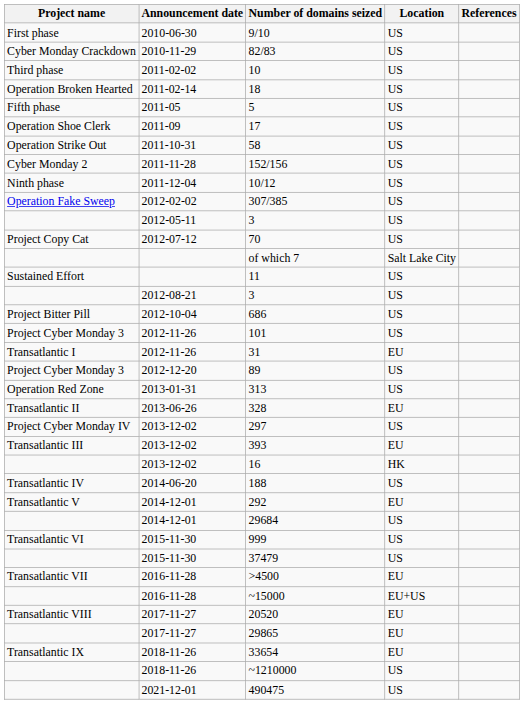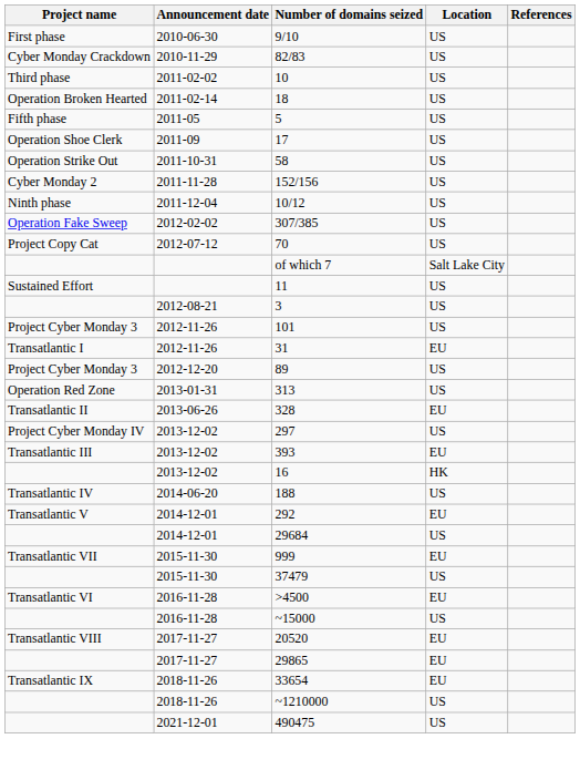 <table class="wikitable">
 <tr>
 <th>Project name</th>
 <th>Announcement date</th>
 <th>Number of domains seized</th>
 <th>Location</th>
 <th>References</th>
 </tr>
 <tr>
 <td>First phase</td>
 <td>2010-06-30</td>
 <td>9/10</td>
 <td>US</td>
 <td></td>
 </tr>
 <tr>
 <td>Cyber Monday Crackdown</td>
 <td>2010-11-29</td>
 <td>82/83</td>
 <td>US</td>
 <td></td>
 </tr>
 <tr>
 <td>Third phase</td>
 <td>2011-02-02</td>
 <td>10</td>
 <td>US</td>
 <td></td>
 </tr>
 <tr>
 <td>Operation Broken Hearted</td>
 <td>2011-02-14</td>
 <td>18</td>
 <td>US</td>
 <td></td>
 </tr>
 <tr>
 <td>Fifth phase</td>
 <td>2011-05</td>
 <td>5</td>
 <td>US</td>
 <td></td>
 </tr>
 <tr>
 <td>Operation Shoe Clerk</td>
 <td>2011-09</td>
 <td>17</td>
 <td>US</td>
 <td></td>
 </tr>
 <tr>
 <td>Operation Strike Out</td>
 <td>2011-10-31</td>
 <td>58</td>
 <td>US</td>
 <td></td>
 </tr>
 <tr>
 <td>Cyber Monday 2</td>
 <td>2011-11-28</td>
 <td>152/156</td>
 <td>US</td>
 <td></td>
 </tr>
 <tr>
 <td>Ninth phase</td>
 <td>2011-12-04</td>
 <td>10/12</td>
 <td>US</td>
 <td></td>
 </tr>
 <tr>
 <td><a href='#'>Operation Fake Sweep</a></td>
 <td>2012-02-02</td>
 <td>307/385</td>
 <td>US</td>
 <td></td>
 </tr>
 <tr>
-<td></td>
-<td>2012-05-11</td>
-<td>3</td>
-<td>US</td>
-<td></td>
-</tr>
-<tr>
 <td>Project Copy Cat</td>
 <td>2012-07-12</td>
 <td>70</td>
 <td>US</td>
 <td></td>
 </tr>
 <tr>
 <td></td>
 <td></td>
 <td>of which 7</td>
 <td>Salt Lake City</td>
 <td></td>
 </tr>
 <tr>
 <td>Sustained Effort</td>
 <td></td>
 <td>11</td>
 <td>US</td>
 <td></td>
 </tr>
 <tr>
 <td></td>
 <td>2012-08-21</td>
 <td>3</td>
-<td>US</td>
-<td></td>
-</tr>
-<tr>
-<td>Project Bitter Pill</td>
-<td>2012-10-04</td>
-<td>686</td>
 <td>US</td>
 <td></td>
 </tr>
 <tr>
 <td>Project Cyber Monday 3</td>
 <td>2012-11-26</td>
 <td>101</td>
 <td>US</td>
 <td></td>
 </tr>
 <tr>
 <td>Transatlantic I</td>
 <td>2012-11-26</td>
 <td>31</td>
 <td>EU</td>
 <td></td>
 </tr>
 <tr>
 <td>Project Cyber Monday 3</td>
 <td>2012-12-20</td>
 <td>89</td>
 <td>US</td>
 <td></td>
 </tr>
 <tr>
 <td>Operation Red Zone</td>
 <td>2013-01-31</td>
 <td>313</td>
 <td>US</td>
 <td></td>
 </tr>
 <tr>
 <td>Transatlantic II</td>
 <td>2013-06-26</td>
 <td>328</td>
 <td>EU</td>
 <td></td>
 </tr>
 <tr>
 <td>Project Cyber Monday IV</td>
 <td>2013-12-02</td>
 <td>297</td>
 <td>US</td>
 <td></td>
 </tr>
 <tr>
 <td>Transatlantic III</td>
 <td>2013-12-02</td>
 <td>393</td>
 <td>EU</td>
 <td></td>
 </tr>
 <tr>
 <td></td>
 <td>2013-12-02</td>
 <td>16</td>
 <td>HK</td>
 <td></td>
 </tr>
 <tr>
 <td>Transatlantic IV</td>
 <td>2014-06-20</td>
 <td>188</td>
 <td>US</td>
 <td></td>
 </tr>
 <tr>
 <td>Transatlantic V</td>
 <td>2014-12-01</td>
 <td>292</td>
 <td>EU</td>
 <td></td>
 </tr>
 <tr>
 <td></td>
 <td>2014-12-01</td>
 <td>29684</td>
 <td>US</td>
 <td></td>
 </tr>
 <tr>
-<td>Transatlantic VI</td>
+<td>Transatlantic VII</td>
 <td>2015-11-30</td>
 <td>999</td>
-<td>US</td>
+<td>EU</td>
 <td></td>
 </tr>
 <tr>
 <td></td>
 <td>2015-11-30</td>
 <td>37479</td>
 <td>US</td>
 <td></td>
 </tr>
 <tr>
-<td>Transatlantic VII</td>
+<td>Transatlantic VI</td>
 <td>2016-11-28</td>
 <td>>4500</td>
 <td>EU</td>
 <td></td>
 </tr>
 <tr>
 <td></td>
 <td>2016-11-28</td>
 <td>~15000</td>
-<td>EU+US</td>
+<td>US</td>
 <td></td>
 </tr>
 <tr>
 <td>Transatlantic VIII</td>
 <td>2017-11-27</td>
 <td>20520</td>
 <td>EU</td>
 <td></td>
 </tr>
 <tr>
 <td></td>
 <td>2017-11-27</td>
 <td>29865</td>
 <td>EU</td>
 <td></td>
 </tr>
 <tr>
 <td>Transatlantic IX</td>
 <td>2018-11-26</td>
 <td>33654</td>
 <td>EU</td>
 <td></td>
 </tr>
 <tr>
 <td></td>
 <td>2018-11-26</td>
 <td>~1210000</td>
 <td>US</td>
 <td></td>
 </tr>
 <tr>
 <td></td>
 <td>2021-12-01</td>
 <td>490475</td>
 <td>US</td>
 <td></td>
 </tr>
 </table>
